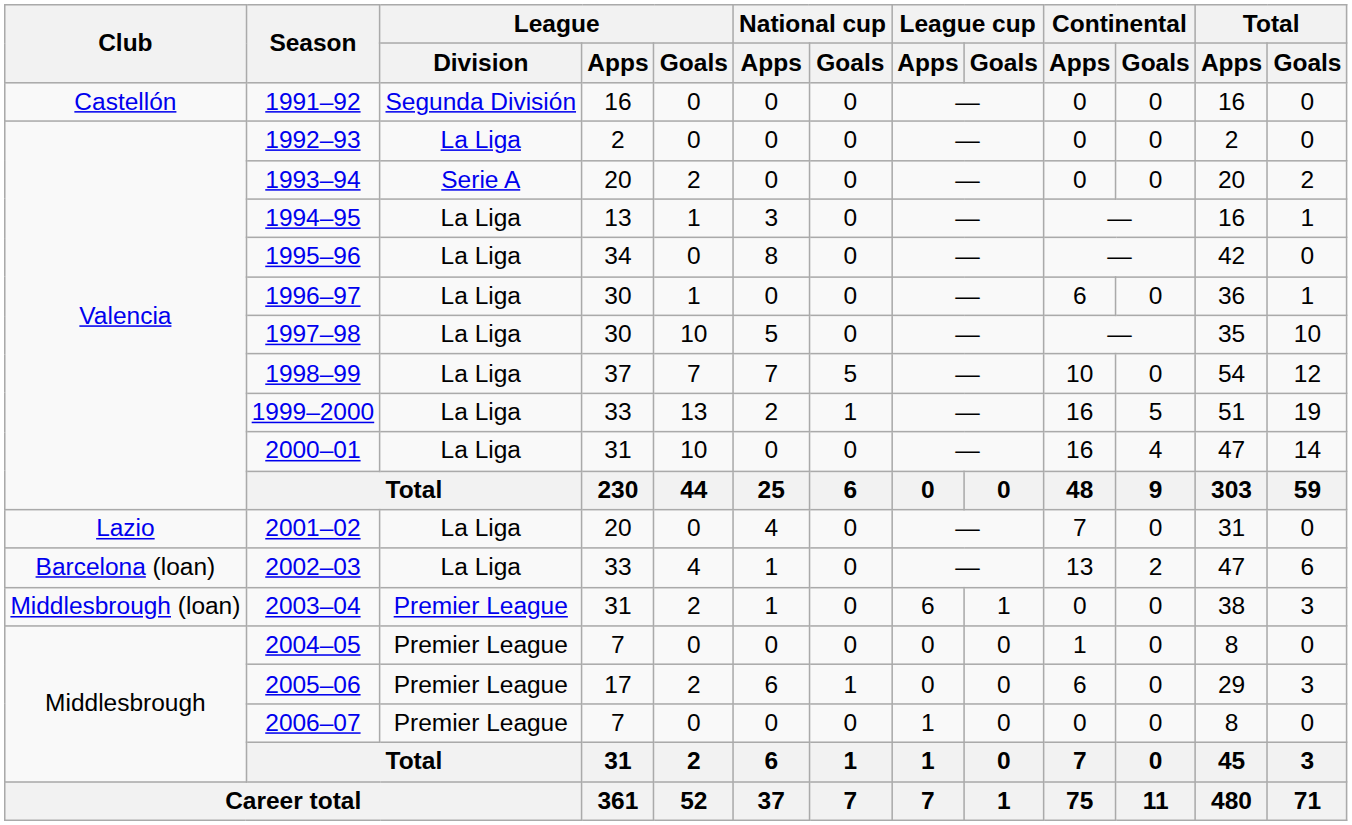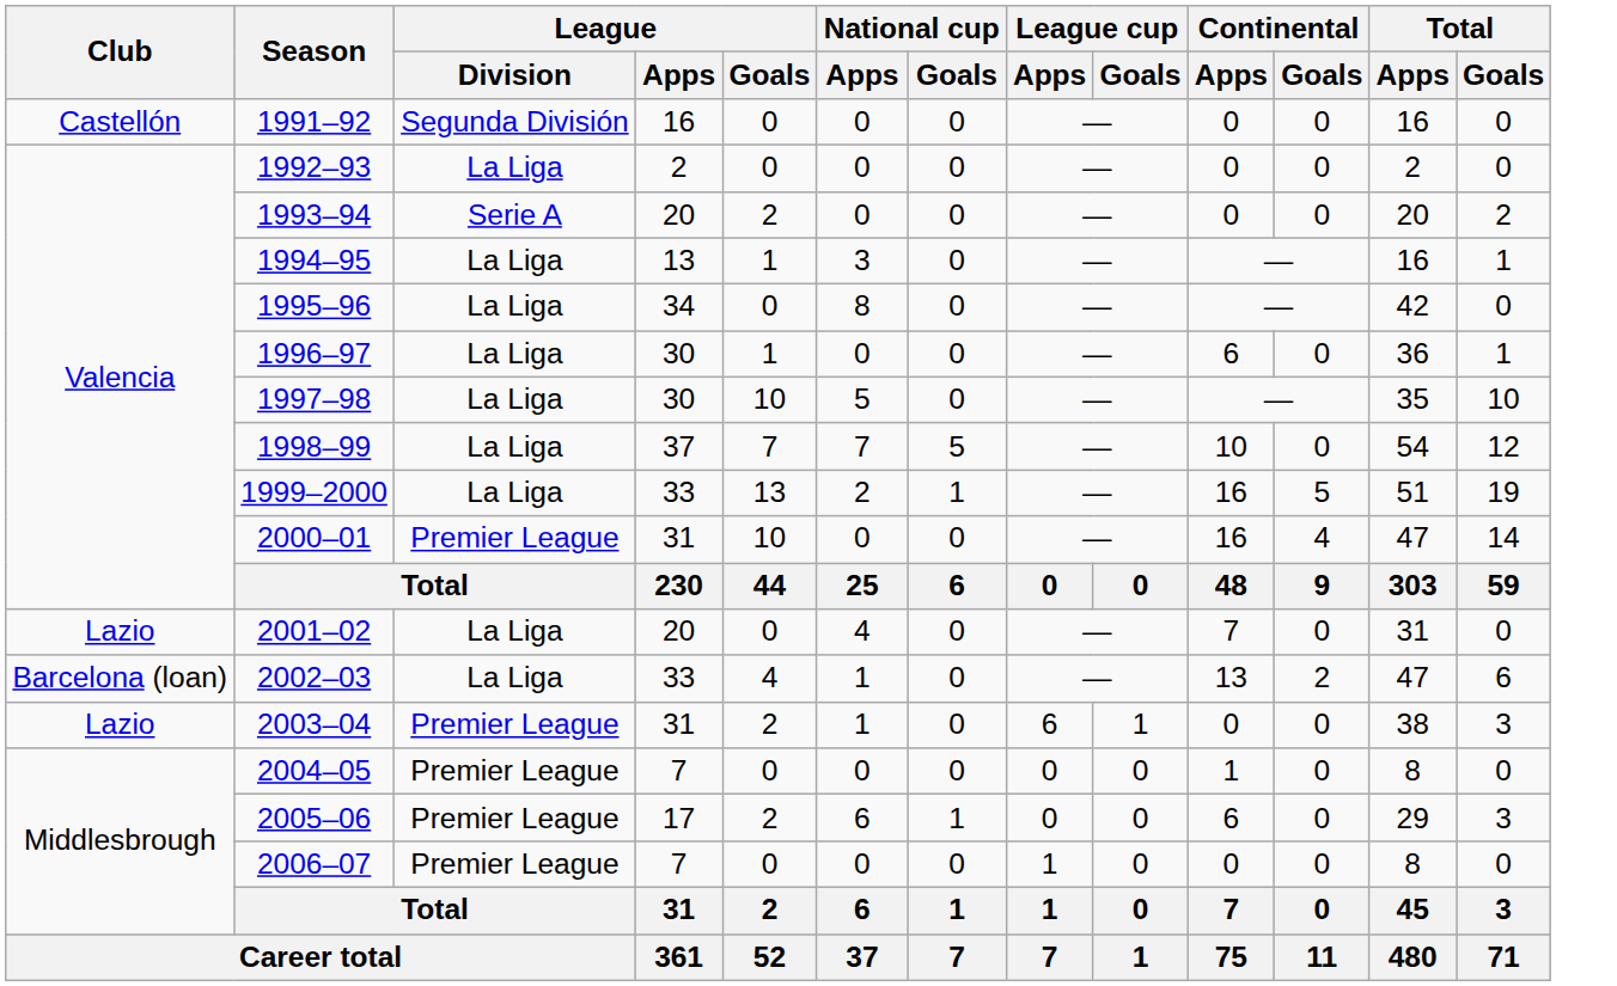 <table class="wikitable" style="text-align:center">
 <tr>
 <th rowspan="2">Club</th>
 <th rowspan="2">Season</th>
 <th colspan="3">League</th>
 <th colspan="2">National cup</th>
 <th colspan="2">League cup</th>
 <th colspan="2">Continental</th>
 <th colspan="2">Total</th>
 </tr>
 <tr>
 <th>Division</th>
 <th>Apps</th>
 <th>Goals</th>
 <th>Apps</th>
 <th>Goals</th>
 <th>Apps</th>
 <th>Goals</th>
 <th>Apps</th>
 <th>Goals</th>
 <th>Apps</th>
 <th>Goals</th>
 </tr>
 <tr>
 <td><a href='#'>Castellón</a></td>
 <td><a href='#'>1991–92</a></td>
 <td><a href='#'>Segunda División</a></td>
 <td>16</td>
 <td>0</td>
 <td>0</td>
 <td>0</td>
 <td colspan="2">—</td>
 <td>0</td>
 <td>0</td>
 <td>16</td>
 <td>0</td>
 </tr>
 <tr>
 <td rowspan="10"><a href='#'>Valencia</a></td>
 <td><a href='#'>1992–93</a></td>
 <td><a href='#'>La Liga</a></td>
 <td>2</td>
 <td>0</td>
 <td>0</td>
 <td>0</td>
 <td colspan="2">—</td>
 <td>0</td>
 <td>0</td>
 <td>2</td>
 <td>0</td>
 </tr>
 <tr>
 <td><a href='#'>1993–94</a></td>
 <td><a href='#'>Serie A</a></td>
 <td>20</td>
 <td>2</td>
 <td>0</td>
 <td>0</td>
 <td colspan="2">—</td>
 <td>0</td>
 <td>0</td>
 <td>20</td>
 <td>2</td>
 </tr>
 <tr>
 <td><a href='#'>1994–95</a></td>
 <td>La Liga</td>
 <td>13</td>
 <td>1</td>
 <td>3</td>
 <td>0</td>
 <td colspan="2">—</td>
 <td colspan="2">—</td>
 <td>16</td>
 <td>1</td>
 </tr>
 <tr>
 <td><a href='#'>1995–96</a></td>
 <td>La Liga</td>
 <td>34</td>
 <td>0</td>
 <td>8</td>
 <td>0</td>
 <td colspan="2">—</td>
 <td colspan="2">—</td>
 <td>42</td>
 <td>0</td>
 </tr>
 <tr>
 <td><a href='#'>1996–97</a></td>
 <td>La Liga</td>
 <td>30</td>
 <td>1</td>
 <td>0</td>
 <td>0</td>
 <td colspan="2">—</td>
 <td>6</td>
 <td>0</td>
 <td>36</td>
 <td>1</td>
 </tr>
 <tr>
 <td><a href='#'>1997–98</a></td>
 <td>La Liga</td>
 <td>30</td>
 <td>10</td>
 <td>5</td>
 <td>0</td>
 <td colspan="2">—</td>
 <td colspan="2">—</td>
 <td>35</td>
 <td>10</td>
 </tr>
 <tr>
 <td><a href='#'>1998–99</a></td>
 <td>La Liga</td>
 <td>37</td>
 <td>7</td>
 <td>7</td>
 <td>5</td>
 <td colspan="2">—</td>
 <td>10</td>
 <td>0</td>
 <td>54</td>
 <td>12</td>
 </tr>
 <tr>
 <td><a href='#'>1999–2000</a></td>
 <td>La Liga</td>
 <td>33</td>
 <td>13</td>
 <td>2</td>
 <td>1</td>
 <td colspan="2">—</td>
 <td>16</td>
 <td>5</td>
 <td>51</td>
 <td>19</td>
 </tr>
 <tr>
 <td><a href='#'>2000–01</a></td>
-<td>La Liga</td>
+<td><a href='#'>Premier League</a></td>
 <td>31</td>
 <td>10</td>
 <td>0</td>
 <td>0</td>
 <td colspan="2">—</td>
 <td>16</td>
 <td>4</td>
 <td>47</td>
 <td>14</td>
 </tr>
 <tr>
 <th colspan="2">Total</th>
 <th>230</th>
 <th>44</th>
 <th>25</th>
 <th>6</th>
 <th>0</th>
 <th>0</th>
 <th>48</th>
 <th>9</th>
 <th>303</th>
 <th>59</th>
 </tr>
 <tr>
 <td><a href='#'>Lazio</a></td>
 <td><a href='#'>2001–02</a></td>
 <td>La Liga</td>
 <td>20</td>
 <td>0</td>
 <td>4</td>
 <td>0</td>
 <td colspan="2">—</td>
 <td>7</td>
 <td>0</td>
 <td>31</td>
 <td>0</td>
 </tr>
 <tr>
 <td><a href='#'>Barcelona</a> (loan)</td>
 <td><a href='#'>2002–03</a></td>
 <td>La Liga</td>
 <td>33</td>
 <td>4</td>
 <td>1</td>
 <td>0</td>
 <td colspan="2">—</td>
 <td>13</td>
 <td>2</td>
 <td>47</td>
 <td>6</td>
 </tr>
 <tr>
-<td><a href='#'>Middlesbrough</a> (loan)</td>
+<td><a href='#'>Lazio</a></td>
 <td><a href='#'>2003–04</a></td>
 <td><a href='#'>Premier League</a></td>
 <td>31</td>
 <td>2</td>
 <td>1</td>
 <td>0</td>
 <td>6</td>
 <td>1</td>
 <td>0</td>
 <td>0</td>
 <td>38</td>
 <td>3</td>
 </tr>
 <tr>
 <td rowspan="4">Middlesbrough</td>
 <td><a href='#'>2004–05</a></td>
 <td>Premier League</td>
 <td>7</td>
 <td>0</td>
 <td>0</td>
 <td>0</td>
 <td>0</td>
 <td>0</td>
 <td>1</td>
 <td>0</td>
 <td>8</td>
 <td>0</td>
 </tr>
 <tr>
 <td><a href='#'>2005–06</a></td>
 <td>Premier League</td>
 <td>17</td>
 <td>2</td>
 <td>6</td>
 <td>1</td>
 <td>0</td>
 <td>0</td>
 <td>6</td>
 <td>0</td>
 <td>29</td>
 <td>3</td>
 </tr>
 <tr>
 <td><a href='#'>2006–07</a></td>
 <td>Premier League</td>
 <td>7</td>
 <td>0</td>
 <td>0</td>
 <td>0</td>
 <td>1</td>
 <td>0</td>
 <td>0</td>
 <td>0</td>
 <td>8</td>
 <td>0</td>
 </tr>
 <tr>
 <th colspan="2">Total</th>
 <th>31</th>
 <th>2</th>
 <th>6</th>
 <th>1</th>
 <th>1</th>
 <th>0</th>
 <th>7</th>
 <th>0</th>
 <th>45</th>
 <th>3</th>
 </tr>
 <tr>
 <th colspan="3">Career total</th>
 <th>361</th>
 <th>52</th>
 <th>37</th>
 <th>7</th>
 <th>7</th>
 <th>1</th>
 <th>75</th>
 <th>11</th>
 <th>480</th>
 <th>71</th>
 </tr>
 </table>
